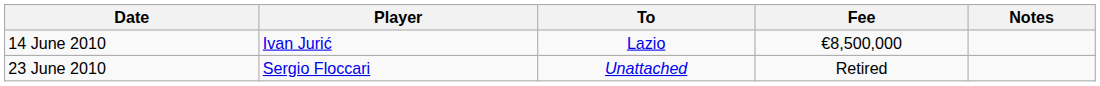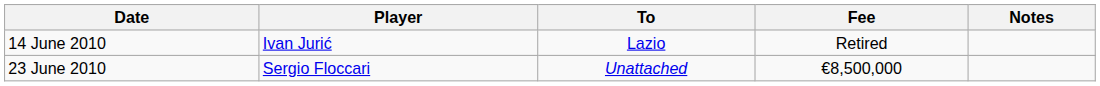 <table class="wikitable" style="text-align:center; font-size:95%;width:65%; text-align:left">
 <tr>
 <th><strong>Date</strong></th>
 <th><strong>Player</strong></th>
 <th><strong>To</strong></th>
 <th><strong>Fee</strong></th>
 <th><strong>Notes</strong></th>
 </tr>
 <tr>
 <td>14 June 2010</td>
 <td> <a href='#'>Ivan Jurić</a></td>
 <td style="text-align:center;"><a href='#'>Lazio</a></td>
-<td style="text-align:center;">€8,500,000</td>
+<td style="text-align:center;">Retired</td>
 <td></td>
 </tr>
 <tr>
 <td>23 June 2010</td>
 <td> <a href='#'>Sergio Floccari</a></td>
 <td style="text-align:center;"><a href='#'><em>Unattached</em></a></td>
-<td style="text-align:center;">Retired</td>
+<td style="text-align:center;">€8,500,000</td>
 <td></td>
 </tr>
 </table>
